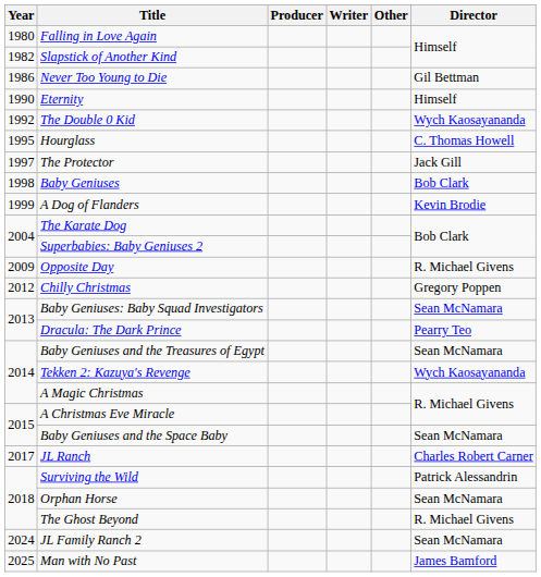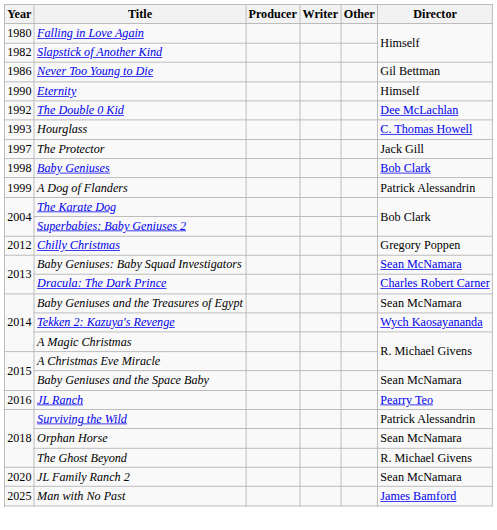 <table class="wikitable plainrowheaders">
 <tr>
 <th>Year</th>
 <th>Title</th>
 <th>Producer</th>
 <th>Writer</th>
 <th>Other</th>
 <th>Director</th>
 </tr>
 <tr>
 <td>1980</td>
 <td><em><a href='#'>Falling in Love Again</a></em></td>
 <td></td>
 <td></td>
 <td></td>
 <td rowspan=2>Himself</td>
 </tr>
 <tr>
 <td>1982</td>
 <td><em><a href='#'>Slapstick of Another Kind</a></em></td>
 <td></td>
 <td></td>
 <td></td>
 </tr>
 <tr>
 <td>1986</td>
 <td><em><a href='#'>Never Too Young to Die</a></em></td>
 <td></td>
 <td></td>
 <td></td>
 <td>Gil Bettman</td>
 </tr>
 <tr>
 <td>1990</td>
 <td><em><a href='#'>Eternity</a></em></td>
 <td></td>
 <td></td>
 <td></td>
 <td>Himself</td>
 </tr>
 <tr>
 <td>1992</td>
 <td><em><a href='#'>The Double 0 Kid</a></em></td>
 <td></td>
 <td></td>
 <td></td>
-<td><a href='#'>Wych Kaosayananda</a></td>
+<td><a href='#'>Dee McLachlan</a></td>
 </tr>
 <tr>
-<td>1995</td>
+<td>1993</td>
 <td><em>Hourglass</em></td>
 <td></td>
 <td></td>
 <td></td>
 <td><a href='#'>C. Thomas Howell</a></td>
 </tr>
 <tr>
 <td>1997</td>
 <td><em>The Protector</em></td>
 <td></td>
 <td></td>
 <td></td>
 <td>Jack Gill</td>
 </tr>
 <tr>
 <td>1998</td>
 <td><em><a href='#'>Baby Geniuses</a></em></td>
 <td></td>
 <td></td>
 <td></td>
 <td><a href='#'>Bob Clark</a></td>
 </tr>
 <tr>
 <td>1999</td>
 <td><em>A Dog of Flanders</em></td>
 <td></td>
 <td></td>
 <td></td>
-<td><a href='#'>Kevin Brodie</a></td>
+<td>Patrick Alessandrin</td>
 </tr>
 <tr>
 <td rowspan=2>2004</td>
 <td><em><a href='#'>The Karate Dog</a></em></td>
 <td></td>
 <td></td>
 <td></td>
 <td rowspan=2>Bob Clark</td>
 </tr>
 <tr>
 <td><em><a href='#'>Superbabies: Baby Geniuses 2</a></em></td>
 <td></td>
 <td></td>
 <td></td>
-</tr>
-<tr>
-<td>2009</td>
-<td><em><a href='#'>Opposite Day</a></em></td>
-<td></td>
-<td></td>
-<td></td>
-<td>R. Michael Givens</td>
 </tr>
 <tr>
 <td>2012</td>
 <td><em><a href='#'>Chilly Christmas</a></em></td>
 <td></td>
 <td></td>
 <td></td>
 <td>Gregory Poppen</td>
 </tr>
 <tr>
 <td rowspan=2>2013</td>
 <td><em>Baby Geniuses: Baby Squad Investigators</em></td>
 <td></td>
 <td></td>
 <td></td>
 <td><a href='#'>Sean McNamara</a></td>
 </tr>
 <tr>
 <td><em><a href='#'>Dracula: The Dark Prince</a></em></td>
 <td></td>
 <td></td>
 <td></td>
-<td><a href='#'>Pearry Teo</a></td>
+<td><a href='#'>Charles Robert Carner</a></td>
 </tr>
 <tr>
 <td rowspan=3>2014</td>
 <td><em>Baby Geniuses and the Treasures of Egypt</em></td>
 <td></td>
 <td></td>
 <td></td>
 <td>Sean McNamara</td>
 </tr>
 <tr>
 <td><em><a href='#'>Tekken 2: Kazuya's Revenge</a></em></td>
 <td></td>
 <td></td>
 <td></td>
 <td><a href='#'>Wych Kaosayananda</a></td>
 </tr>
 <tr>
 <td><em>A Magic Christmas</em></td>
 <td></td>
 <td></td>
 <td></td>
 <td rowspan=2>R. Michael Givens</td>
 </tr>
 <tr>
 <td rowspan=2>2015</td>
 <td><em>A Christmas Eve Miracle</em></td>
 <td></td>
 <td></td>
 <td></td>
 </tr>
 <tr>
 <td><em>Baby Geniuses and the Space Baby</em></td>
 <td></td>
 <td></td>
 <td></td>
 <td>Sean McNamara</td>
 </tr>
 <tr>
-<td>2017</td>
+<td>2016</td>
 <td><em><a href='#'>JL Ranch</a></em></td>
 <td></td>
 <td></td>
 <td></td>
-<td><a href='#'>Charles Robert Carner</a></td>
+<td><a href='#'>Pearry Teo</a></td>
 </tr>
 <tr>
 <td rowspan=3>2018</td>
 <td><em><a href='#'>Surviving the Wild</a></em></td>
 <td></td>
 <td></td>
 <td></td>
 <td>Patrick Alessandrin</td>
 </tr>
 <tr>
 <td><em>Orphan Horse</em></td>
 <td></td>
 <td></td>
 <td></td>
 <td>Sean McNamara</td>
 </tr>
 <tr>
 <td><em>The Ghost Beyond</em></td>
 <td></td>
 <td></td>
 <td></td>
 <td>R. Michael Givens</td>
 </tr>
 <tr>
-<td>2024</td>
+<td>2020</td>
 <td><em>JL Family Ranch 2</em></td>
 <td></td>
 <td></td>
 <td></td>
 <td>Sean McNamara</td>
 </tr>
 <tr>
 <td>2025</td>
 <td><em>Man with No Past</em></td>
 <td></td>
 <td></td>
 <td></td>
 <td><a href='#'>James Bamford</a></td>
 </tr>
 </table>
